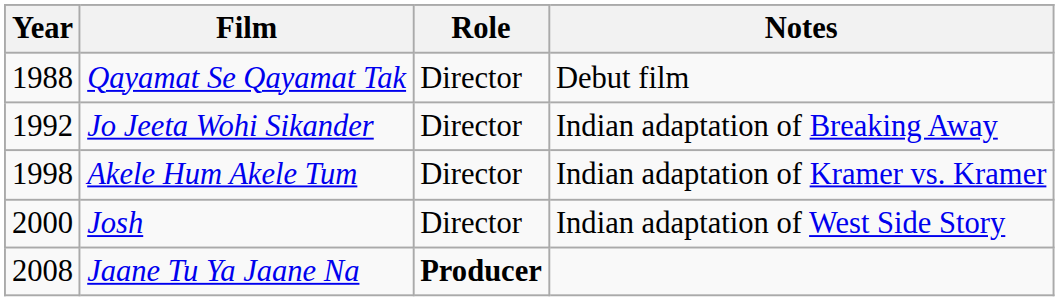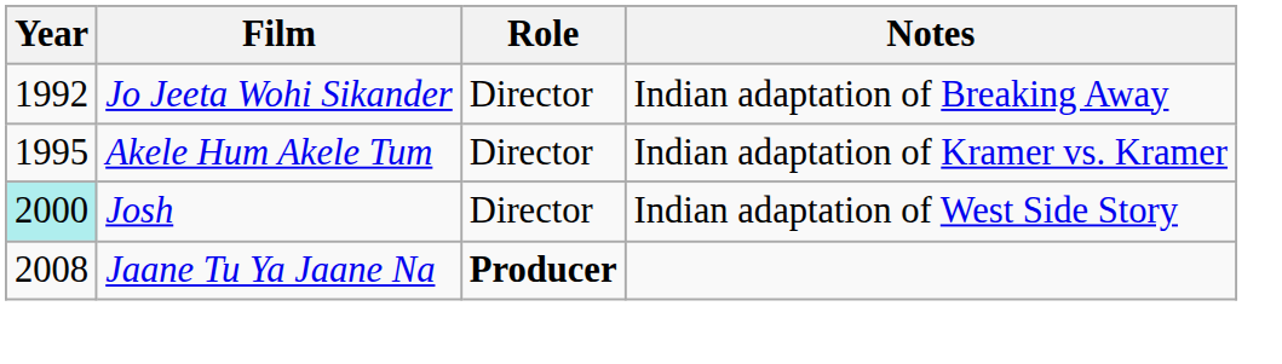 <table class="wikitable sortable plainrowheaders">
 <tr>
 <th>Year</th>
 <th>Film</th>
 <th>Role</th>
 <th>Notes</th>
 </tr>
 <tr>
-<td>1988</td>
-<td><em><a href='#'>Qayamat Se Qayamat Tak</a></em></td>
-<td>Director</td>
-<td>Debut film</td>
-</tr>
-<tr>
 <td>1992</td>
 <td><em><a href='#'>Jo Jeeta Wohi Sikander</a></em></td>
 <td>Director</td>
 <td>Indian adaptation of <a href='#'>Breaking Away</a></td>
 </tr>
 <tr>
-<td>1998</td>
+<td>1995</td>
 <td><em><a href='#'>Akele Hum Akele Tum</a></em></td>
 <td>Director</td>
 <td>Indian adaptation of <a href='#'>Kramer vs. Kramer</a></td>
 </tr>
 <tr>
-<td>2000</td>
+<td style="background: paleturquoise;">2000</td>
 <td><em><a href='#'>Josh</a></em></td>
 <td>Director</td>
 <td>Indian adaptation of <a href='#'>West Side Story</a></td>
 </tr>
 <tr>
 <td>2008</td>
 <td><em><a href='#'>Jaane Tu Ya Jaane Na</a></em></td>
 <td><strong>Producer</strong></td>
 <td></td>
 </tr>
 </table>
